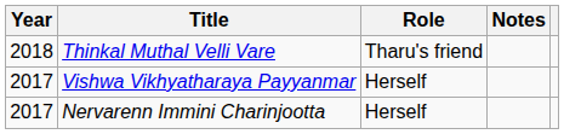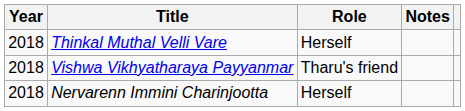 <table class="wikitable">
 <tr>
 <th>Year</th>
 <th>Title</th>
 <th>Role</th>
 <th>Notes</th>
 <th></th>
 </tr>
 <tr>
 <td>2018</td>
 <td><em><a href='#'>Thinkal Muthal Velli Vare</a></em></td>
+<td>Herself</td>
+<td></td>
+<td></td>
+</tr>
+<tr>
+<td>2018</td>
+<td><em><a href='#'>Vishwa Vikhyatharaya Payyanmar</a></em></td>
 <td>Tharu's friend</td>
 <td></td>
 <td></td>
 </tr>
 <tr>
-<td>2017</td>
-<td><em><a href='#'>Vishwa Vikhyatharaya Payyanmar</a></em></td>
-<td>Herself</td>
-<td></td>
-<td></td>
-</tr>
-<tr>
-<td>2017</td>
+<td>2018</td>
 <td><em>Nervarenn Immini Charinjootta</em></td>
 <td>Herself</td>
 <td></td>
 <td></td>
 </tr>
 </table>
